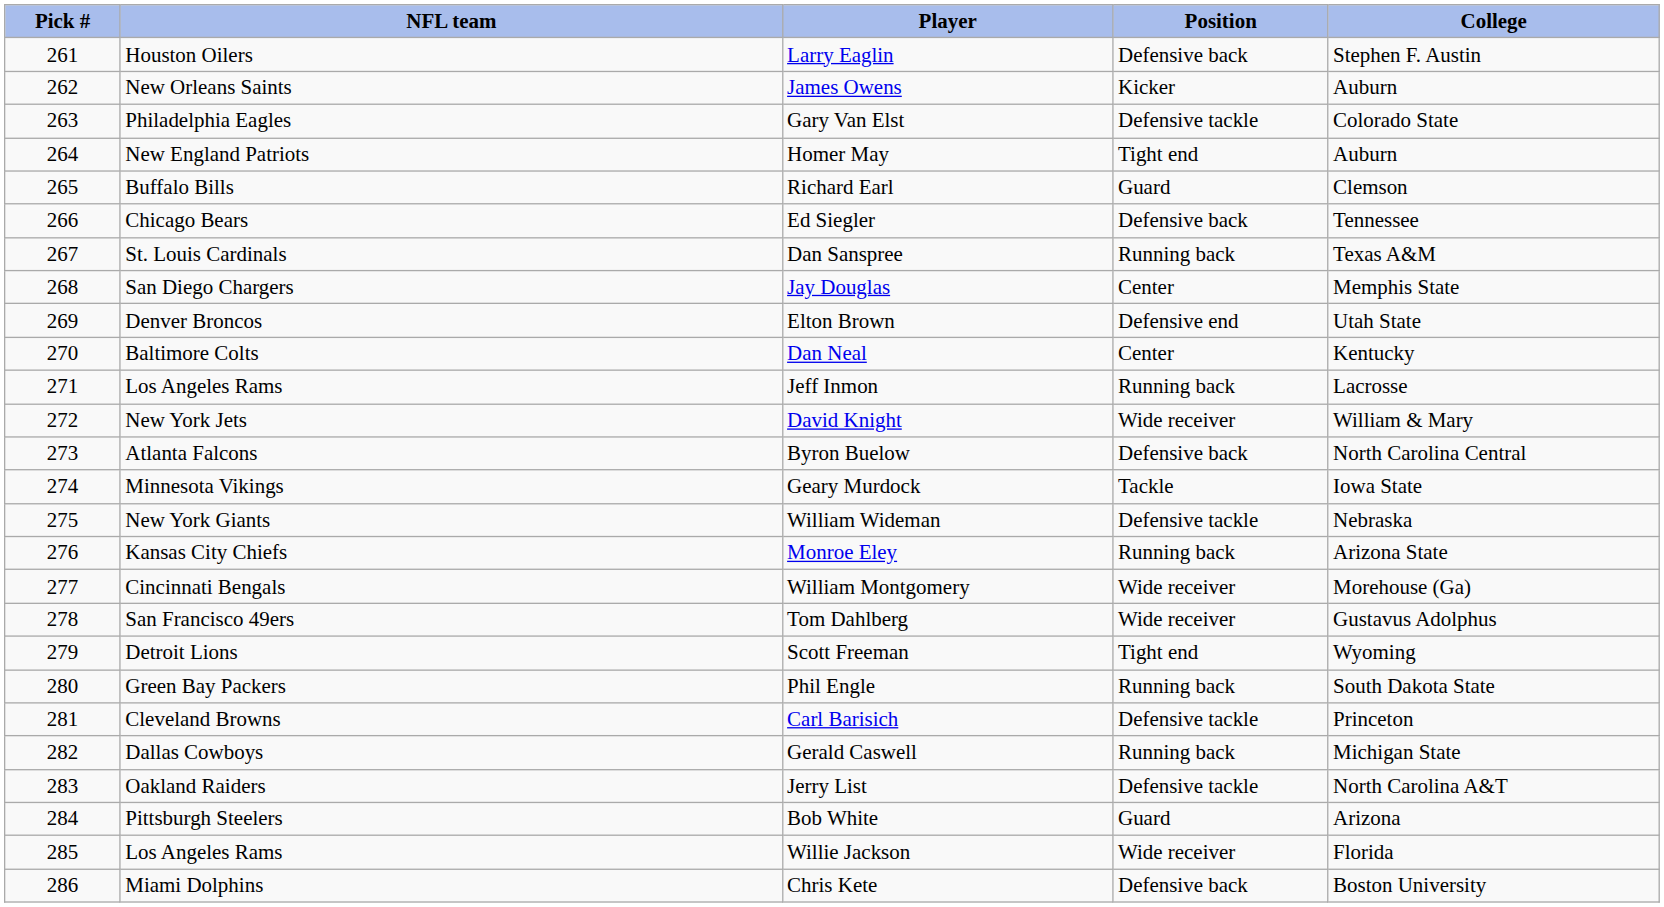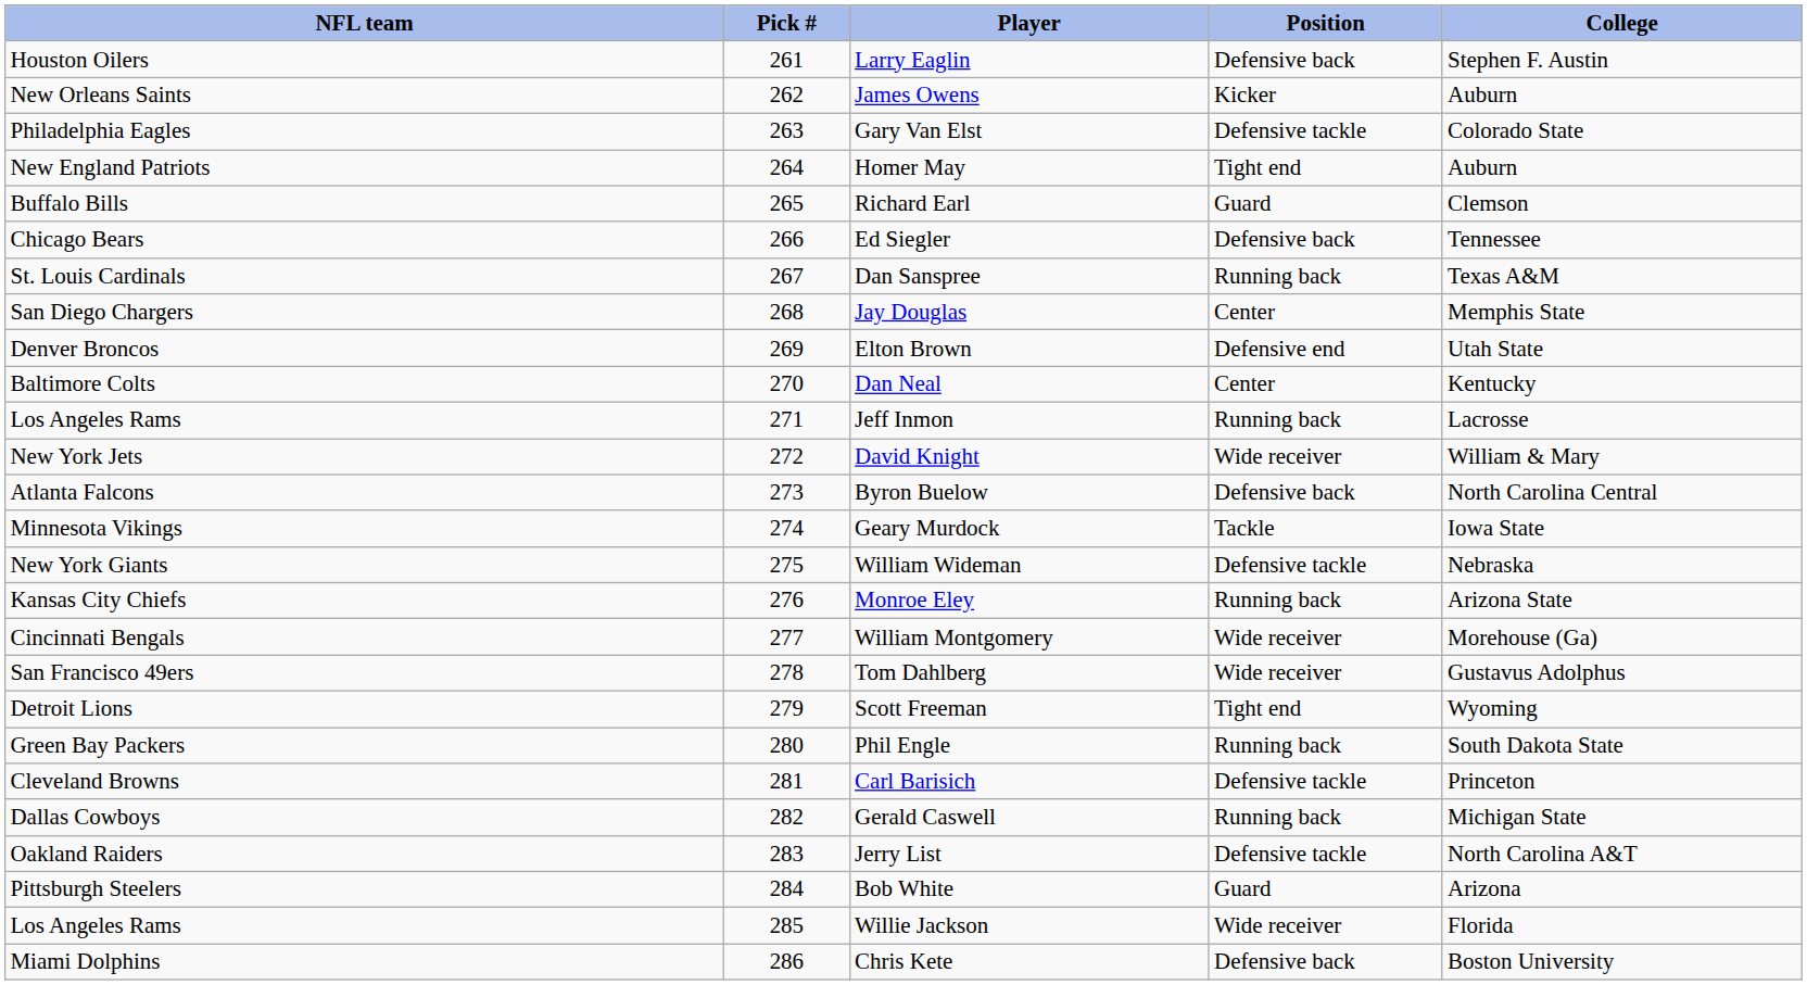 <table class="wikitable sortable sortable" style="width: 100%">
 <tr>
+<th style="width:40%; background:#a8bdec;">NFL team</th>
 <th style="background:#a8bdec; width:7%;">Pick #</th>
-<th style="width:40%; background:#a8bdec;">NFL team</th>
 <th style="width:20%; background:#a8bdec;">Player</th>
 <th style="width:13%; background:#a8bdec;">Position</th>
 <th style="background:#A8BDEC;">College</th>
 </tr>
 <tr>
+<td>Houston Oilers</td>
 <td align=center>261</td>
-<td>Houston Oilers</td>
 <td><a href='#'>Larry Eaglin</a></td>
 <td>Defensive back</td>
 <td>Stephen F. Austin</td>
 </tr>
 <tr>
+<td>New Orleans Saints</td>
 <td align=center>262</td>
-<td>New Orleans Saints</td>
 <td><a href='#'>James Owens</a></td>
 <td>Kicker</td>
 <td>Auburn</td>
 </tr>
 <tr>
+<td>Philadelphia Eagles</td>
 <td align=center>263</td>
-<td>Philadelphia Eagles</td>
 <td>Gary Van Elst</td>
 <td>Defensive tackle</td>
 <td>Colorado State</td>
 </tr>
 <tr>
+<td>New England Patriots</td>
 <td align=center>264</td>
-<td>New England Patriots</td>
 <td>Homer May</td>
 <td>Tight end</td>
 <td>Auburn</td>
 </tr>
 <tr>
+<td>Buffalo Bills</td>
 <td align=center>265</td>
-<td>Buffalo Bills</td>
 <td>Richard Earl</td>
 <td>Guard</td>
 <td>Clemson</td>
 </tr>
 <tr>
+<td>Chicago Bears</td>
 <td align=center>266</td>
-<td>Chicago Bears</td>
 <td>Ed Siegler</td>
 <td>Defensive back</td>
 <td>Tennessee</td>
 </tr>
 <tr>
+<td>St. Louis Cardinals</td>
 <td align=center>267</td>
-<td>St. Louis Cardinals</td>
 <td>Dan Sanspree</td>
 <td>Running back</td>
 <td>Texas A&M</td>
 </tr>
 <tr>
+<td>San Diego Chargers</td>
 <td align=center>268</td>
-<td>San Diego Chargers</td>
 <td><a href='#'>Jay Douglas</a></td>
 <td>Center</td>
 <td>Memphis State</td>
 </tr>
 <tr>
+<td>Denver Broncos</td>
 <td align=center>269</td>
-<td>Denver Broncos</td>
 <td>Elton Brown</td>
 <td>Defensive end</td>
 <td>Utah State</td>
 </tr>
 <tr>
+<td>Baltimore Colts</td>
 <td align=center>270</td>
-<td>Baltimore Colts</td>
 <td><a href='#'>Dan Neal</a></td>
 <td>Center</td>
 <td>Kentucky</td>
 </tr>
 <tr>
+<td>Los Angeles Rams</td>
 <td align=center>271</td>
-<td>Los Angeles Rams</td>
 <td>Jeff Inmon</td>
 <td>Running back</td>
 <td>Lacrosse</td>
 </tr>
 <tr>
+<td>New York Jets</td>
 <td align=center>272</td>
-<td>New York Jets</td>
 <td><a href='#'>David Knight</a></td>
 <td>Wide receiver</td>
 <td>William & Mary</td>
 </tr>
 <tr>
+<td>Atlanta Falcons</td>
 <td align=center>273</td>
-<td>Atlanta Falcons</td>
 <td>Byron Buelow</td>
 <td>Defensive back</td>
 <td>North Carolina Central</td>
 </tr>
 <tr>
+<td>Minnesota Vikings</td>
 <td align=center>274</td>
-<td>Minnesota Vikings</td>
 <td>Geary Murdock</td>
 <td>Tackle</td>
 <td>Iowa State</td>
 </tr>
 <tr>
+<td>New York Giants</td>
 <td align=center>275</td>
-<td>New York Giants</td>
 <td>William Wideman</td>
 <td>Defensive tackle</td>
 <td>Nebraska</td>
 </tr>
 <tr>
+<td>Kansas City Chiefs</td>
 <td align=center>276</td>
-<td>Kansas City Chiefs</td>
 <td><a href='#'>Monroe Eley</a></td>
 <td>Running back</td>
 <td>Arizona State</td>
 </tr>
 <tr>
+<td>Cincinnati Bengals</td>
 <td align=center>277</td>
-<td>Cincinnati Bengals</td>
 <td>William Montgomery</td>
 <td>Wide receiver</td>
 <td>Morehouse (Ga)</td>
 </tr>
 <tr>
+<td>San Francisco 49ers</td>
 <td align=center>278</td>
-<td>San Francisco 49ers</td>
 <td>Tom Dahlberg</td>
 <td>Wide receiver</td>
 <td>Gustavus Adolphus</td>
 </tr>
 <tr>
+<td>Detroit Lions</td>
 <td align=center>279</td>
-<td>Detroit Lions</td>
 <td>Scott Freeman</td>
 <td>Tight end</td>
 <td>Wyoming</td>
 </tr>
 <tr>
+<td>Green Bay Packers</td>
 <td align=center>280</td>
-<td>Green Bay Packers</td>
 <td>Phil Engle</td>
 <td>Running back</td>
 <td>South Dakota State</td>
 </tr>
 <tr>
+<td>Cleveland Browns</td>
 <td align=center>281</td>
-<td>Cleveland Browns</td>
 <td><a href='#'>Carl Barisich</a></td>
 <td>Defensive tackle</td>
 <td>Princeton</td>
 </tr>
 <tr>
+<td>Dallas Cowboys</td>
 <td align=center>282</td>
-<td>Dallas Cowboys</td>
 <td>Gerald Caswell</td>
 <td>Running back</td>
 <td>Michigan State</td>
 </tr>
 <tr>
+<td>Oakland Raiders</td>
 <td align=center>283</td>
-<td>Oakland Raiders</td>
 <td>Jerry List</td>
 <td>Defensive tackle</td>
 <td>North Carolina A&T</td>
 </tr>
 <tr>
+<td>Pittsburgh Steelers</td>
 <td align=center>284</td>
-<td>Pittsburgh Steelers</td>
 <td>Bob White</td>
 <td>Guard</td>
 <td>Arizona</td>
 </tr>
 <tr>
+<td>Los Angeles Rams</td>
 <td align=center>285</td>
-<td>Los Angeles Rams</td>
 <td>Willie Jackson</td>
 <td>Wide receiver</td>
 <td>Florida</td>
 </tr>
 <tr>
+<td>Miami Dolphins</td>
 <td align=center>286</td>
-<td>Miami Dolphins</td>
 <td>Chris Kete</td>
 <td>Defensive back</td>
 <td>Boston University</td>
 </tr>
 </table>
